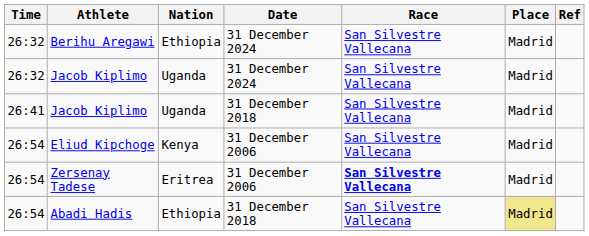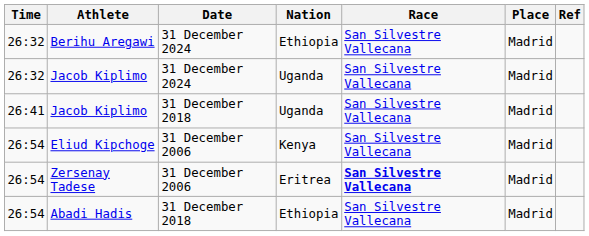 <table class="wikitable">
 <tr>
 <th>Time</th>
 <th>Athlete</th>
+<th>Date</th>
 <th>Nation</th>
-<th>Date</th>
 <th>Race</th>
 <th>Place</th>
 <th>Ref</th>
 </tr>
 <tr>
 <td>26:32 </td>
 <td><a href='#'>Berihu Aregawi</a></td>
+<td>31 December 2024</td>
 <td>Ethiopia</td>
-<td>31 December 2024</td>
 <td><a href='#'>San Silvestre Vallecana</a></td>
 <td>Madrid</td>
 <td></td>
 </tr>
 <tr>
 <td>26:32 </td>
 <td><a href='#'>Jacob Kiplimo</a></td>
+<td>31 December 2024</td>
 <td>Uganda</td>
-<td>31 December 2024</td>
 <td><a href='#'>San Silvestre Vallecana</a></td>
 <td>Madrid</td>
 <td></td>
 </tr>
 <tr>
 <td>26:41 </td>
 <td><a href='#'>Jacob Kiplimo</a></td>
+<td>31 December 2018</td>
 <td>Uganda</td>
-<td>31 December 2018</td>
 <td><a href='#'>San Silvestre Vallecana</a></td>
 <td>Madrid</td>
 <td></td>
 </tr>
 <tr>
 <td>26:54 </td>
 <td><a href='#'>Eliud Kipchoge</a></td>
+<td>31 December 2006</td>
 <td>Kenya</td>
-<td>31 December 2006</td>
 <td><a href='#'>San Silvestre Vallecana</a></td>
 <td>Madrid</td>
 <td></td>
 </tr>
 <tr>
 <td>26:54 </td>
 <td><a href='#'>Zersenay Tadese</a></td>
+<td>31 December 2006</td>
 <td>Eritrea</td>
-<td>31 December 2006</td>
 <td><strong><a href='#'>San Silvestre Vallecana</a></strong></td>
 <td>Madrid</td>
 <td></td>
 </tr>
 <tr>
 <td>26:54 </td>
 <td><a href='#'>Abadi Hadis</a></td>
+<td>31 December 2018</td>
 <td>Ethiopia</td>
-<td>31 December 2018</td>
 <td><a href='#'>San Silvestre Vallecana</a></td>
-<td style="background: khaki;">Madrid</td>
+<td>Madrid</td>
 <td></td>
 </tr>
 </table>
